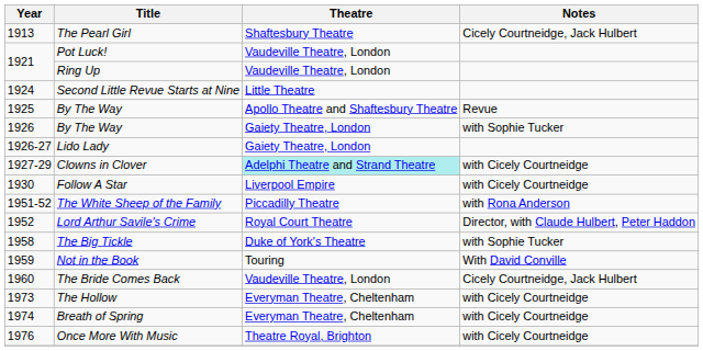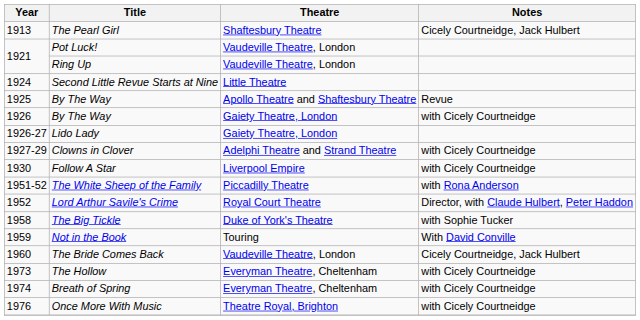 <table class="wikitable sortable">
 <tr>
 <th>Year</th>
 <th>Title</th>
 <th>Theatre</th>
 <th>Notes</th>
 </tr>
 <tr>
 <td>1913</td>
 <td><em>The Pearl Girl</em></td>
 <td><a href='#'>Shaftesbury Theatre</a></td>
 <td>Cicely Courtneidge, Jack Hulbert</td>
 </tr>
 <tr>
 <td rowspan="2">1921</td>
 <td><em>Pot Luck!</em></td>
 <td><a href='#'>Vaudeville Theatre</a>, London</td>
 <td></td>
 </tr>
 <tr>
 <td><em>Ring Up</em></td>
 <td><a href='#'>Vaudeville Theatre</a>, London</td>
 <td></td>
 </tr>
 <tr>
 <td>1924</td>
 <td><em>Second Little Revue Starts at Nine</em></td>
 <td><a href='#'>Little Theatre</a></td>
 <td></td>
 </tr>
 <tr>
 <td>1925</td>
 <td><em>By The Way</em></td>
 <td><a href='#'>Apollo Theatre</a> and <a href='#'>Shaftesbury Theatre</a></td>
 <td>Revue</td>
 </tr>
 <tr>
 <td>1926</td>
 <td><em>By The Way</em></td>
 <td><a href='#'>Gaiety Theatre, London</a></td>
-<td>with Sophie Tucker</td>
+<td>with Cicely Courtneidge</td>
 </tr>
 <tr>
 <td>1926-27</td>
 <td><em>Lido Lady</em></td>
 <td><a href='#'>Gaiety Theatre, London</a></td>
 <td></td>
 </tr>
 <tr>
 <td>1927-29</td>
 <td><em>Clowns in Clover</em></td>
-<td style="background: paleturquoise;"><a href='#'>Adelphi Theatre</a> and <a href='#'>Strand Theatre</a></td>
+<td><a href='#'>Adelphi Theatre</a> and <a href='#'>Strand Theatre</a></td>
 <td>with Cicely Courtneidge</td>
 </tr>
 <tr>
 <td>1930</td>
 <td><em>Follow A Star</em></td>
 <td><a href='#'>Liverpool Empire</a></td>
 <td>with Cicely Courtneidge</td>
 </tr>
 <tr>
 <td>1951-52</td>
 <td><em><a href='#'>The White Sheep of the Family</a></em></td>
 <td><a href='#'>Piccadilly Theatre</a></td>
 <td>with <a href='#'>Rona Anderson</a></td>
 </tr>
 <tr>
 <td>1952</td>
 <td><em><a href='#'>Lord Arthur Savile's Crime</a></em></td>
 <td><a href='#'>Royal Court Theatre</a></td>
 <td>Director, with <a href='#'>Claude Hulbert</a>, <a href='#'>Peter Haddon</a></td>
 </tr>
 <tr>
 <td>1958</td>
 <td><em><a href='#'>The Big Tickle</a></em></td>
 <td><a href='#'>Duke of York's Theatre</a></td>
 <td>with Sophie Tucker</td>
 </tr>
 <tr>
 <td>1959</td>
 <td><em><a href='#'>Not in the Book</a></em></td>
 <td>Touring</td>
 <td>With <a href='#'>David Conville</a></td>
 </tr>
 <tr>
 <td>1960</td>
 <td><em>The Bride Comes Back</em></td>
 <td><a href='#'>Vaudeville Theatre</a>, London</td>
 <td>Cicely Courtneidge, Jack Hulbert</td>
 </tr>
 <tr>
 <td>1973</td>
 <td><em>The Hollow</em></td>
 <td><a href='#'>Everyman Theatre</a>, Cheltenham</td>
 <td>with Cicely Courtneidge</td>
 </tr>
 <tr>
 <td>1974</td>
 <td><em>Breath of Spring</em></td>
 <td><a href='#'>Everyman Theatre</a>, Cheltenham</td>
 <td>with Cicely Courtneidge</td>
 </tr>
 <tr>
 <td>1976</td>
 <td><em>Once More With Music</em></td>
 <td><a href='#'>Theatre Royal, Brighton</a></td>
 <td>with Cicely Courtneidge</td>
 </tr>
 <tr>
 </tr>
 </table>
